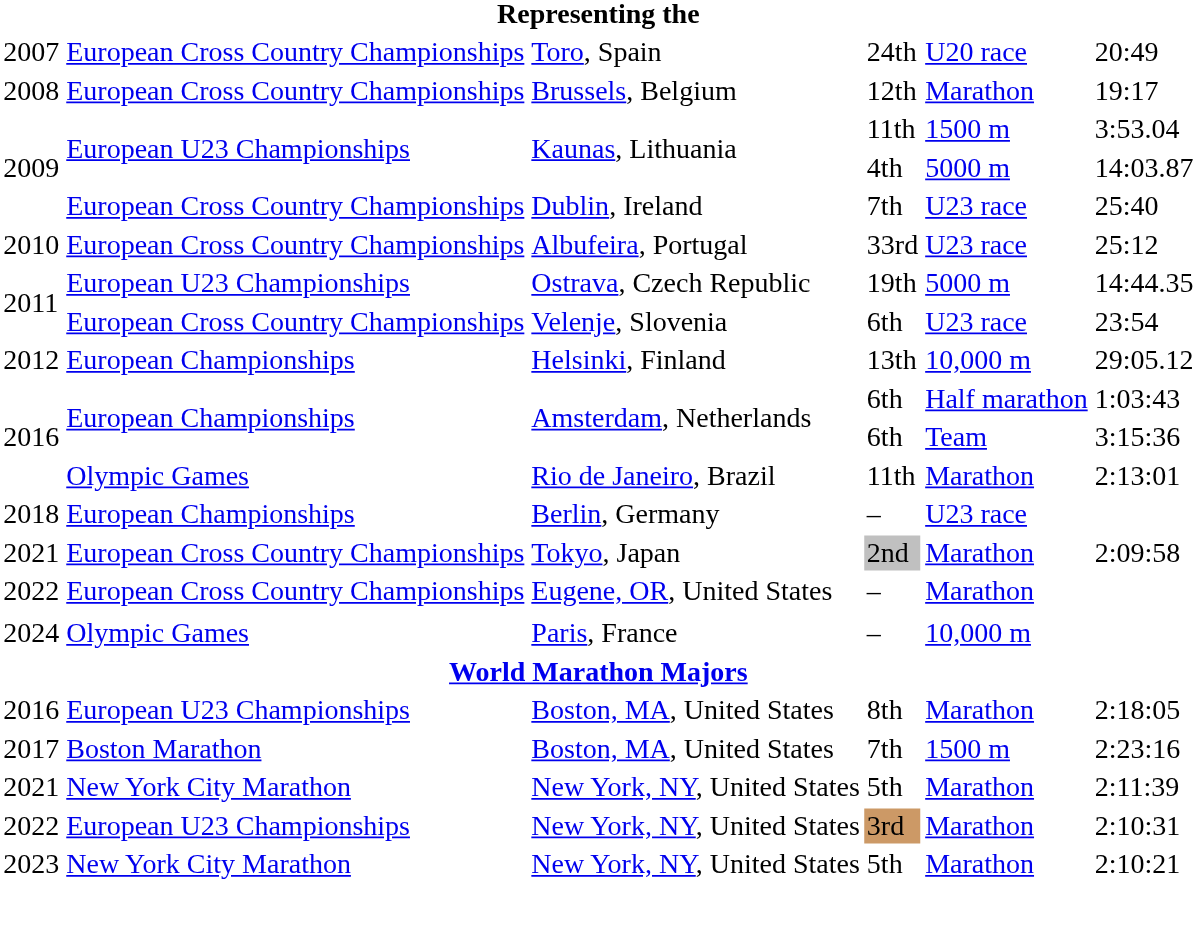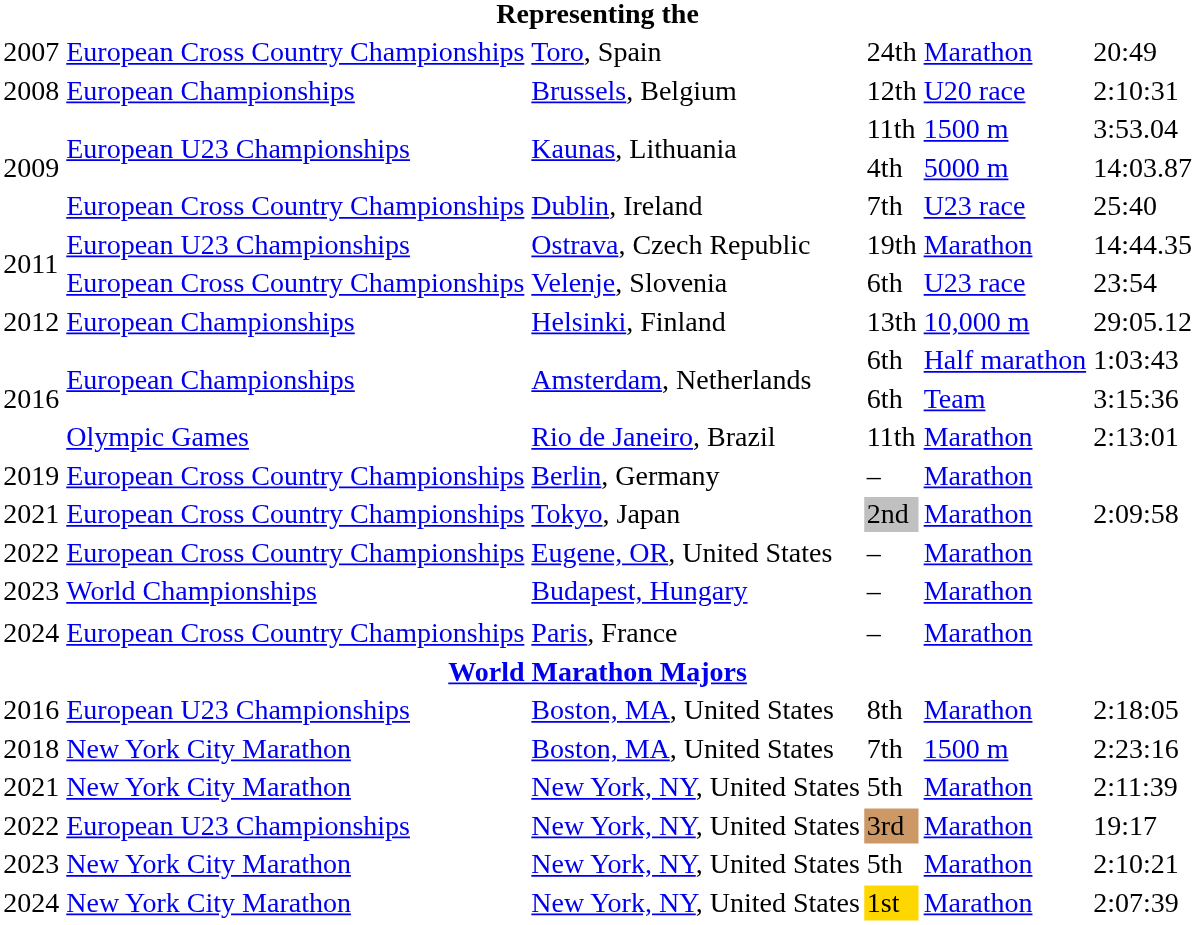 <table>
 <tr>
 <th colspan=6>Representing the </th>
 </tr>
 <tr>
 <td>2007</td>
 <td><a href='#'>European Cross Country Championships</a></td>
 <td><a href='#'>Toro</a>, Spain</td>
 <td>24th</td>
-<td><a href='#'>U20 race</a></td>
+<td><a href='#'>Marathon</a></td>
 <td>20:49</td>
 </tr>
 <tr>
 <td>2008</td>
-<td><a href='#'>European Cross Country Championships</a></td>
+<td><a href='#'>European Championships</a></td>
 <td><a href='#'>Brussels</a>, Belgium</td>
 <td>12th</td>
-<td><a href='#'>Marathon</a></td>
-<td>19:17</td>
+<td><a href='#'>U20 race</a></td>
+<td>2:10:31</td>
 </tr>
 <tr>
 <td rowspan=3>2009</td>
 <td rowspan=2><a href='#'>European U23 Championships</a></td>
 <td rowspan=2><a href='#'>Kaunas</a>, Lithuania</td>
 <td>11th</td>
 <td><a href='#'>1500 m</a></td>
 <td>3:53.04</td>
 </tr>
 <tr>
 <td>4th</td>
 <td><a href='#'>5000 m</a></td>
 <td>14:03.87</td>
 </tr>
 <tr>
 <td><a href='#'>European Cross Country Championships</a></td>
 <td><a href='#'>Dublin</a>, Ireland</td>
 <td>7th</td>
 <td><a href='#'>U23 race</a></td>
 <td>25:40</td>
 </tr>
 <tr>
-<td>2010</td>
-<td><a href='#'>European Cross Country Championships</a></td>
-<td><a href='#'>Albufeira</a>, Portugal</td>
-<td>33rd</td>
-<td><a href='#'>U23 race</a></td>
-<td>25:12</td>
-</tr>
-<tr>
 <td rowspan=2>2011</td>
 <td><a href='#'>European U23 Championships</a></td>
 <td><a href='#'>Ostrava</a>, Czech Republic</td>
 <td>19th</td>
-<td><a href='#'>5000 m</a></td>
+<td><a href='#'>Marathon</a></td>
 <td>14:44.35</td>
 </tr>
 <tr>
 <td><a href='#'>European Cross Country Championships</a></td>
 <td><a href='#'>Velenje</a>, Slovenia</td>
 <td>6th</td>
 <td><a href='#'>U23 race</a></td>
 <td>23:54</td>
 </tr>
 <tr>
 <td>2012</td>
 <td><a href='#'>European Championships</a></td>
 <td><a href='#'>Helsinki</a>, Finland</td>
 <td>13th</td>
 <td><a href='#'>10,000 m</a></td>
 <td>29:05.12</td>
 </tr>
 <tr>
 <td rowspan=3>2016</td>
 <td rowspan=2><a href='#'>European Championships</a></td>
 <td rowspan=2><a href='#'>Amsterdam</a>, Netherlands</td>
 <td>6th</td>
 <td><a href='#'>Half marathon</a></td>
 <td>1:03:43</td>
 </tr>
 <tr>
 <td>6th</td>
 <td><a href='#'>Team</a></td>
 <td>3:15:36</td>
 </tr>
 <tr>
 <td><a href='#'>Olympic Games</a></td>
 <td><a href='#'>Rio de Janeiro</a>, Brazil</td>
 <td>11th</td>
 <td><a href='#'>Marathon</a></td>
 <td>2:13:01</td>
 </tr>
 <tr>
-<td>2018</td>
-<td><a href='#'>European Championships</a></td>
+<td>2019</td>
+<td><a href='#'>European Cross Country Championships</a></td>
 <td><a href='#'>Berlin</a>, Germany</td>
 <td>–</td>
-<td><a href='#'>U23 race</a></td>
+<td><a href='#'>Marathon</a></td>
 <td></td>
 </tr>
 <tr>
 <td>2021</td>
 <td><a href='#'>European Cross Country Championships</a></td>
 <td><a href='#'>Tokyo</a>, Japan</td>
 <td bgcolor=silver>2nd</td>
 <td><a href='#'>Marathon</a></td>
 <td>2:09:58 </td>
 </tr>
 <tr>
 <td>2022</td>
 <td><a href='#'>European Cross Country Championships</a></td>
 <td><a href='#'>Eugene, OR</a>, United States</td>
 <td>–</td>
 <td><a href='#'>Marathon</a></td>
 <td></td>
 </tr>
 <tr>
+<td>2023</td>
+<td><a href='#'>World Championships</a></td>
+<td><a href='#'>Budapest, Hungary</a></td>
+<td>–</td>
+<td><a href='#'>Marathon</a></td>
+<td></td>
+</tr>
+<tr>
 </tr>
 <tr>
 <td>2024</td>
-<td><a href='#'>Olympic Games</a></td>
+<td><a href='#'>European Cross Country Championships</a></td>
 <td><a href='#'>Paris</a>, France</td>
 <td>–</td>
-<td><a href='#'>10,000 m</a></td>
+<td><a href='#'>Marathon</a></td>
 <td></td>
 </tr>
 <tr>
 <th colspan=6><a href='#'>World Marathon Majors</a></th>
 </tr>
 <tr>
 <td>2016</td>
 <td><a href='#'>European U23 Championships</a></td>
 <td><a href='#'>Boston, MA</a>, United States</td>
 <td>8th</td>
 <td><a href='#'>Marathon</a></td>
 <td>2:18:05</td>
 </tr>
 <tr>
-<td>2017</td>
-<td><a href='#'>Boston Marathon</a></td>
+<td>2018</td>
+<td><a href='#'>New York City Marathon</a></td>
 <td><a href='#'>Boston, MA</a>, United States</td>
 <td>7th</td>
 <td><a href='#'>1500 m</a></td>
 <td>2:23:16</td>
 </tr>
 <tr>
 <td>2021</td>
 <td><a href='#'>New York City Marathon</a></td>
 <td><a href='#'>New York, NY</a>, United States</td>
 <td>5th</td>
 <td><a href='#'>Marathon</a></td>
 <td>2:11:39</td>
 </tr>
 <tr>
 <td>2022</td>
 <td><a href='#'>European U23 Championships</a></td>
 <td><a href='#'>New York, NY</a>, United States</td>
 <td bgcolor=cc9966>3rd</td>
 <td><a href='#'>Marathon</a></td>
-<td>2:10:31</td>
+<td>19:17</td>
 </tr>
 <tr>
 <td>2023</td>
 <td><a href='#'>New York City Marathon</a></td>
 <td><a href='#'>New York, NY</a>, United States</td>
 <td>5th</td>
 <td><a href='#'>Marathon</a></td>
 <td>2:10:21</td>
 </tr>
+<tr>
+<td>2024</td>
+<td><a href='#'>New York City Marathon</a></td>
+<td><a href='#'>New York, NY</a>, United States</td>
+<td bgcolor=gold>1st</td>
+<td><a href='#'>Marathon</a></td>
+<td>2:07:39</td>
+</tr>
 </table>
